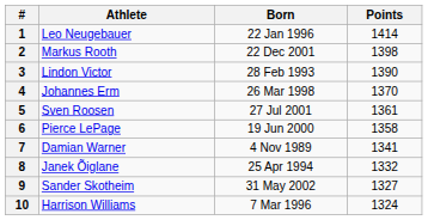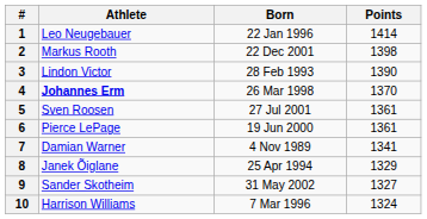 <table class="wikitable" width=80% style="font-size:90%; text-align:center;">
 <tr>
 <th>#</th>
 <th>Athlete</th>
 <th>Born</th>
 <th>Points</th>
 </tr>
 <tr>
 <th>1</th>
 <td align=left> <a href='#'>Leo Neugebauer</a></td>
 <td>22 Jan 1996</td>
 <td>1414</td>
 </tr>
 <tr>
 <th>2</th>
 <td align=left> <a href='#'>Markus Rooth</a></td>
 <td>22 Dec 2001</td>
 <td>1398</td>
 </tr>
 <tr>
 <th>3</th>
 <td align=left> <a href='#'>Lindon Victor</a></td>
 <td>28 Feb 1993</td>
 <td>1390</td>
 </tr>
 <tr>
 <th>4</th>
-<td align=left> <a href='#'>Johannes Erm</a></td>
+<td align=left><strong> <a href='#'>Johannes Erm</a></strong></td>
 <td>26 Mar 1998</td>
 <td>1370</td>
 </tr>
 <tr>
 <th>5</th>
 <td align=left> <a href='#'>Sven Roosen</a></td>
 <td>27 Jul 2001</td>
 <td>1361</td>
 </tr>
 <tr>
 <th>6</th>
 <td align=left> <a href='#'>Pierce LePage</a></td>
 <td>19 Jun 2000</td>
-<td>1358</td>
+<td>1361</td>
 </tr>
 <tr>
 <th>7</th>
 <td align=left> <a href='#'>Damian Warner</a></td>
 <td>4 Nov 1989</td>
 <td>1341</td>
 </tr>
 <tr>
 <th>8</th>
 <td align=left> <a href='#'>Janek Õiglane</a></td>
 <td>25 Apr 1994</td>
-<td>1332</td>
+<td>1329</td>
 </tr>
 <tr>
 <th>9</th>
 <td align=left> <a href='#'>Sander Skotheim</a></td>
 <td>31 May 2002</td>
 <td>1327</td>
 </tr>
 <tr>
 <th>10</th>
 <td align=left> <a href='#'>Harrison Williams</a></td>
 <td>7 Mar 1996</td>
 <td>1324</td>
 </tr>
 </table>
